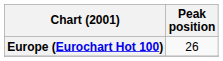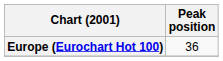 <table class="wikitable sortable plainrowheaders" style="text-align:center">
 <tr>
 <th>Chart (2001)</th>
 <th>Peak<br>position</th>
 </tr>
 <tr>
 <th scope="row">Europe (<a href='#'>Eurochart Hot 100</a>)</th>
-<td>26</td>
+<td>36</td>
 </tr>
 <tr>
 </tr>
 <tr>
 </tr>
 <tr>
 </tr>
 </table>
